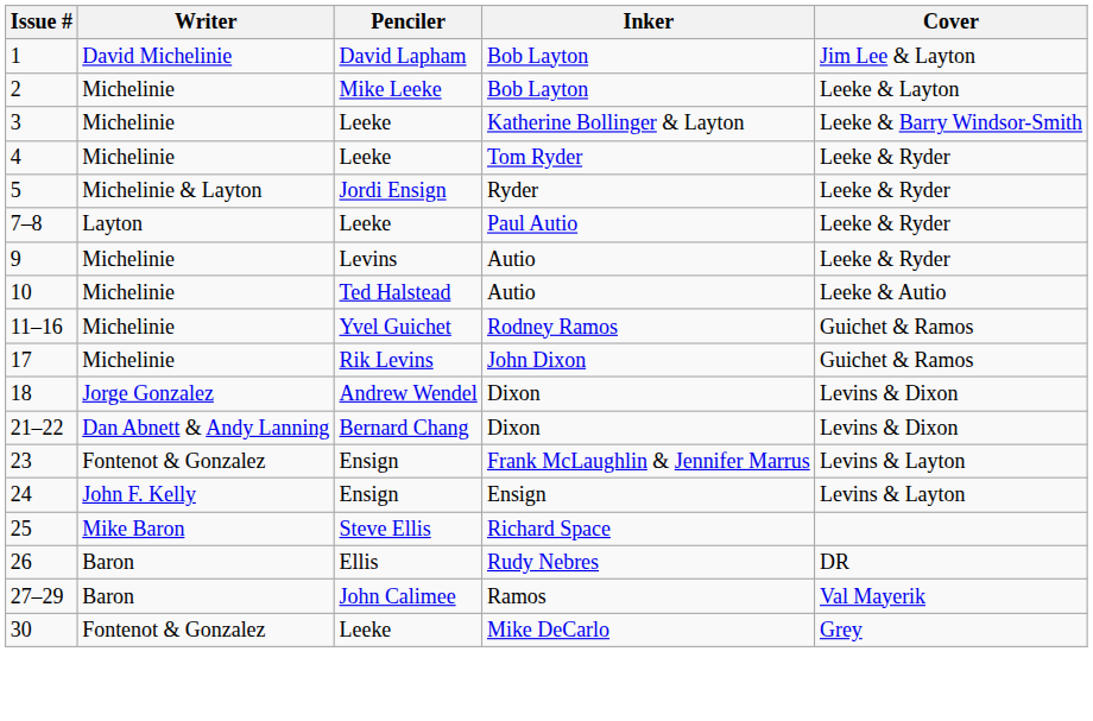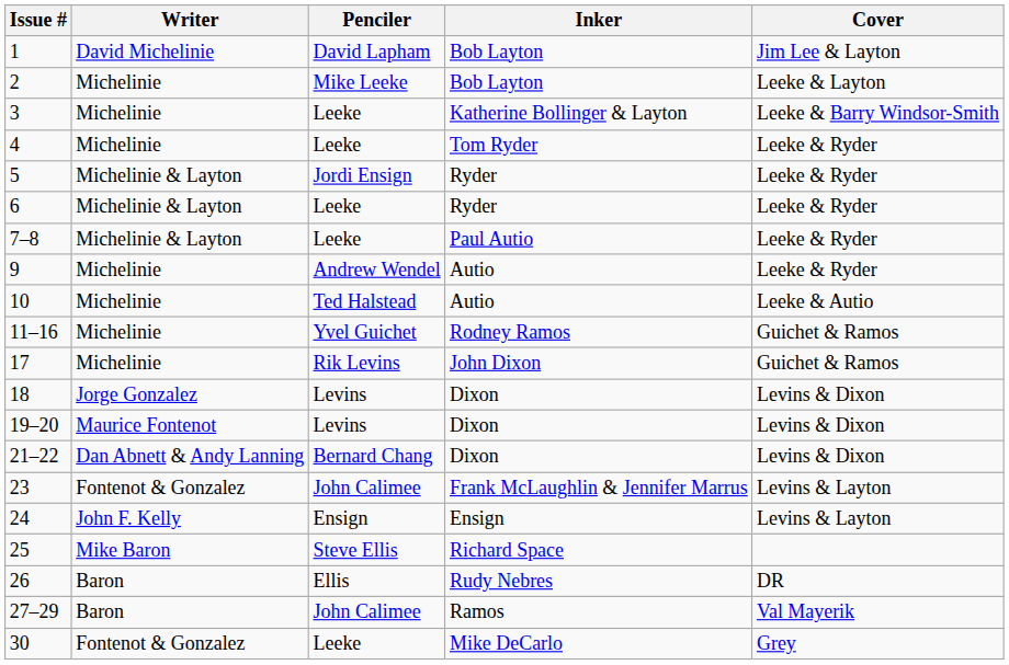 <table class="wikitable">
 <tr>
 <th>Issue #</th>
 <th>Writer</th>
 <th>Penciler</th>
 <th>Inker</th>
 <th>Cover</th>
 </tr>
 <tr>
 <td>1</td>
 <td><a href='#'>David Michelinie</a></td>
 <td><a href='#'>David Lapham</a></td>
 <td><a href='#'>Bob Layton</a></td>
 <td><a href='#'>Jim Lee</a> & Layton</td>
 </tr>
 <tr>
 <td>2</td>
 <td>Michelinie</td>
 <td><a href='#'>Mike Leeke</a></td>
 <td><a href='#'>Bob Layton</a></td>
 <td>Leeke & Layton</td>
 </tr>
 <tr>
 <td>3</td>
 <td>Michelinie</td>
 <td>Leeke</td>
 <td><a href='#'>Katherine Bollinger</a> & Layton</td>
 <td>Leeke & <a href='#'>Barry Windsor-Smith</a></td>
 </tr>
 <tr>
 <td>4</td>
 <td>Michelinie</td>
 <td>Leeke</td>
 <td><a href='#'>Tom Ryder</a></td>
 <td>Leeke & Ryder</td>
 </tr>
 <tr>
 <td>5</td>
 <td>Michelinie & Layton</td>
 <td><a href='#'>Jordi Ensign</a></td>
 <td>Ryder</td>
 <td>Leeke & Ryder</td>
 </tr>
 <tr>
+<td>6</td>
+<td>Michelinie & Layton</td>
+<td>Leeke</td>
+<td>Ryder</td>
+<td>Leeke & Ryder</td>
+</tr>
+<tr>
 <td>7–8</td>
-<td>Layton</td>
+<td>Michelinie & Layton</td>
 <td>Leeke</td>
 <td><a href='#'>Paul Autio</a></td>
 <td>Leeke & Ryder</td>
 </tr>
 <tr>
 <td>9</td>
 <td>Michelinie</td>
-<td>Levins</td>
+<td><a href='#'>Andrew Wendel</a></td>
 <td>Autio</td>
 <td>Leeke & Ryder</td>
 </tr>
 <tr>
 <td>10</td>
 <td>Michelinie</td>
 <td><a href='#'>Ted Halstead</a></td>
 <td>Autio</td>
 <td>Leeke & Autio</td>
 </tr>
 <tr>
 <td>11–16</td>
 <td>Michelinie</td>
 <td><a href='#'>Yvel Guichet</a></td>
 <td><a href='#'>Rodney Ramos</a></td>
 <td>Guichet & Ramos</td>
 </tr>
 <tr>
 <td>17</td>
 <td>Michelinie</td>
 <td><a href='#'>Rik Levins</a></td>
 <td><a href='#'>John Dixon</a></td>
 <td>Guichet & Ramos</td>
 </tr>
 <tr>
 <td>18</td>
 <td><a href='#'>Jorge Gonzalez</a></td>
-<td><a href='#'>Andrew Wendel</a></td>
+<td>Levins</td>
+<td>Dixon</td>
+<td>Levins & Dixon</td>
+</tr>
+<tr>
+<td>19–20</td>
+<td><a href='#'>Maurice Fontenot</a></td>
+<td>Levins</td>
 <td>Dixon</td>
 <td>Levins & Dixon</td>
 </tr>
 <tr>
 <td>21–22</td>
 <td><a href='#'>Dan Abnett</a> & <a href='#'>Andy Lanning</a></td>
 <td><a href='#'>Bernard Chang</a></td>
 <td>Dixon</td>
 <td>Levins & Dixon</td>
 </tr>
 <tr>
 <td>23</td>
 <td>Fontenot & Gonzalez</td>
-<td>Ensign</td>
+<td><a href='#'>John Calimee</a></td>
 <td><a href='#'>Frank McLaughlin</a> & <a href='#'>Jennifer Marrus</a></td>
 <td>Levins & Layton</td>
 </tr>
 <tr>
 <td>24</td>
 <td><a href='#'>John F. Kelly</a></td>
 <td>Ensign</td>
 <td>Ensign</td>
 <td>Levins & Layton</td>
 </tr>
 <tr>
 <td>25</td>
 <td><a href='#'>Mike Baron</a></td>
 <td><a href='#'>Steve Ellis</a></td>
 <td><a href='#'>Richard Space</a></td>
 <td></td>
 </tr>
 <tr>
 <td>26</td>
 <td>Baron</td>
 <td>Ellis</td>
 <td><a href='#'>Rudy Nebres</a></td>
 <td>DR</td>
 </tr>
 <tr>
 <td>27–29</td>
 <td>Baron</td>
 <td><a href='#'>John Calimee</a></td>
 <td>Ramos</td>
 <td><a href='#'>Val Mayerik</a></td>
 </tr>
 <tr>
 <td>30</td>
 <td>Fontenot & Gonzalez</td>
 <td>Leeke</td>
 <td><a href='#'>Mike DeCarlo</a></td>
 <td><a href='#'>Grey</a></td>
 </tr>
 </table>
